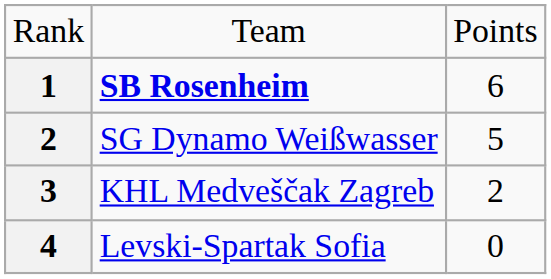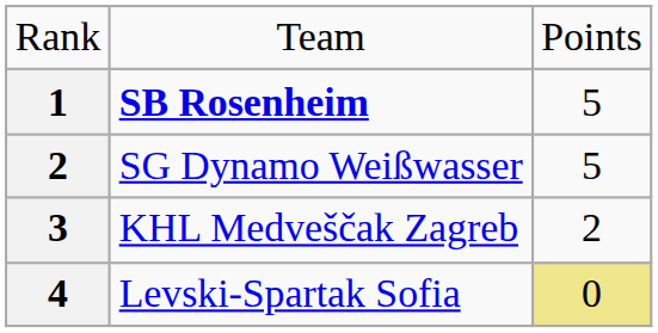 <table class="wikitable" style="text-align: center;">
 <tr>
 <td>Rank</td>
 <td>Team</td>
 <td>Points</td>
 </tr>
 <tr>
 <th>1</th>
 <td style="text-align: left;"> <strong><a href='#'>SB Rosenheim</a></strong></td>
-<td>6</td>
+<td>5</td>
 </tr>
 <tr>
 <th>2</th>
 <td style="text-align: left;"> <a href='#'>SG Dynamo Weißwasser</a></td>
 <td>5</td>
 </tr>
 <tr>
 <th>3</th>
 <td style="text-align: left;"> <a href='#'>KHL Medveščak Zagreb</a></td>
 <td>2</td>
 </tr>
 <tr>
 <th>4</th>
 <td style="text-align: left;"> <a href='#'>Levski-Spartak Sofia</a></td>
-<td>0</td>
+<td style="background: khaki;">0</td>
 </tr>
 </table>
